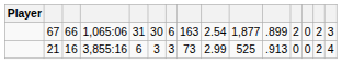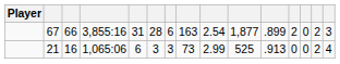 <table class="wikitable sortable" style="text-align:center;">
 <tr>
 <th>Player</th>
 <th></th>
 <th></th>
 <th></th>
 <th></th>
 <th></th>
 <th></th>
 <th></th>
 <th></th>
 <th></th>
 <th></th>
 <th></th>
 <th></th>
 <th></th>
 <th></th>
 </tr>
 <tr>
 <td></td>
 <td>67</td>
 <td>66</td>
-<td>1,065:06</td>
+<td>3,855:16</td>
 <td>31</td>
-<td>30</td>
+<td>28</td>
 <td>6</td>
 <td>163</td>
 <td>2.54</td>
 <td>1,877</td>
 <td>.899</td>
 <td>2</td>
 <td>0</td>
 <td>2</td>
 <td>3</td>
 </tr>
 <tr>
 <td></td>
 <td>21</td>
 <td>16</td>
-<td>3,855:16</td>
+<td>1,065:06</td>
 <td>6</td>
 <td>3</td>
 <td>3</td>
 <td>73</td>
 <td>2.99</td>
 <td>525</td>
 <td>.913</td>
 <td>0</td>
 <td>0</td>
 <td>2</td>
 <td>4</td>
 </tr>
 </table>
